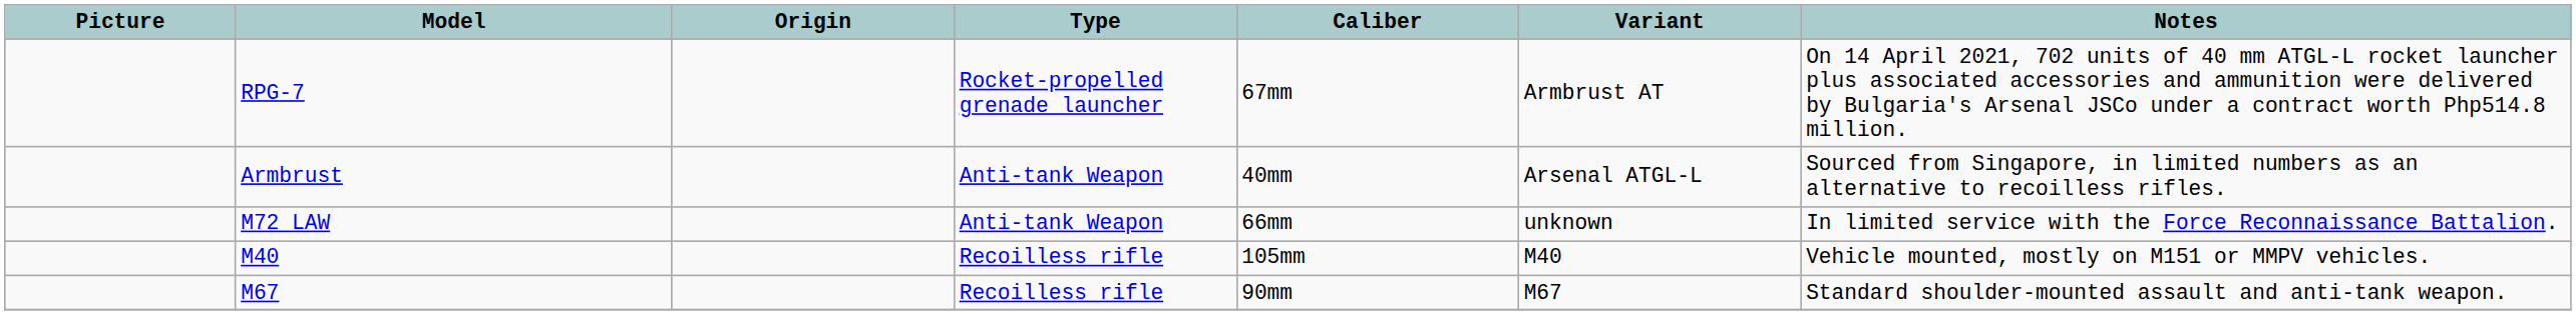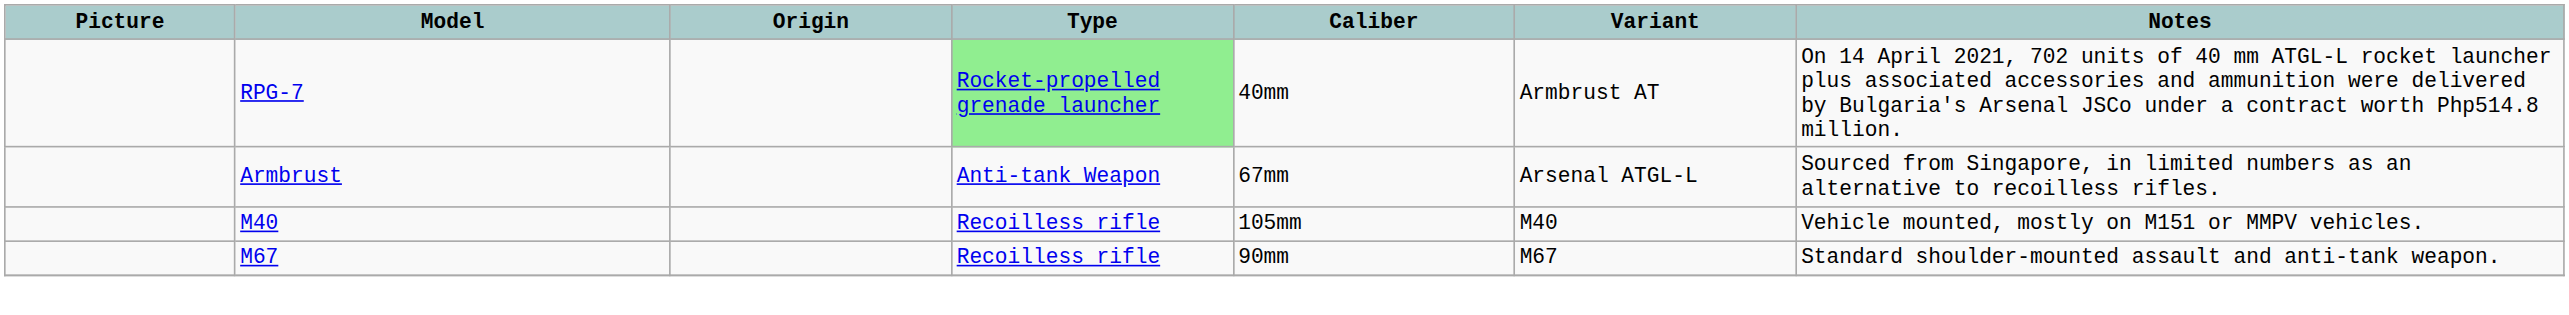 <table class="wikitable">
 <tr>
 <th style="text-align: center; background:#acc; width:9%;">Picture</th>
 <th style="text-align: center; background:#acc; width:17%;">Model</th>
 <th style="text-align: center; background:#acc; width:11%;">Origin</th>
 <th style="text-align: center; background:#acc; width:11%;">Type</th>
 <th style="text-align: center; background:#acc; width:11%;">Caliber</th>
 <th style="text-align: center; background:#acc; width:11%;">Variant</th>
 <th style="text-align: center; background:#acc; width:30%;">Notes</th>
 </tr>
 <tr>
 <td></td>
 <td><a href='#'>RPG-7</a></td>
 <td></td>
-<td><a href='#'>Rocket-propelled grenade launcher</a></td>
-<td>67mm</td>
+<td style="background: lightgreen;"><a href='#'>Rocket-propelled grenade launcher</a></td>
+<td>40mm</td>
 <td>Armbrust AT</td>
 <td>On 14 April 2021, 702 units of 40 mm ATGL-L rocket launcher plus associated accessories and ammunition were delivered by Bulgaria's Arsenal JSCo under a contract worth Php514.8 million.</td>
 </tr>
 <tr>
 <td></td>
 <td><a href='#'>Armbrust</a></td>
 <td><br></td>
 <td><a href='#'>Anti-tank Weapon</a></td>
-<td>40mm</td>
+<td>67mm</td>
 <td>Arsenal ATGL-L</td>
 <td>Sourced from Singapore, in limited numbers as an alternative to recoilless rifles.</td>
-</tr>
-<tr>
-<td></td>
-<td><a href='#'>M72 LAW</a></td>
-<td></td>
-<td><a href='#'>Anti-tank Weapon</a></td>
-<td>66mm</td>
-<td>unknown</td>
-<td>In limited service with the <a href='#'>Force Reconnaissance Battalion</a>.</td>
 </tr>
 <tr>
 <td></td>
 <td><a href='#'>M40</a></td>
 <td></td>
 <td><a href='#'>Recoilless rifle</a></td>
 <td>105mm</td>
 <td>M40</td>
 <td>Vehicle mounted, mostly on M151 or MMPV vehicles.</td>
 </tr>
 <tr>
 <td></td>
 <td><a href='#'>M67</a></td>
 <td></td>
 <td><a href='#'>Recoilless rifle</a></td>
 <td>90mm</td>
 <td>M67</td>
 <td>Standard shoulder-mounted assault and anti-tank weapon.</td>
 </tr>
 <tr>
 </tr>
 </table>
